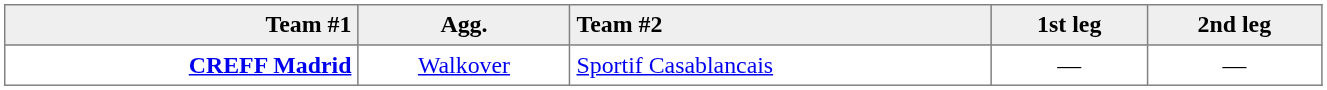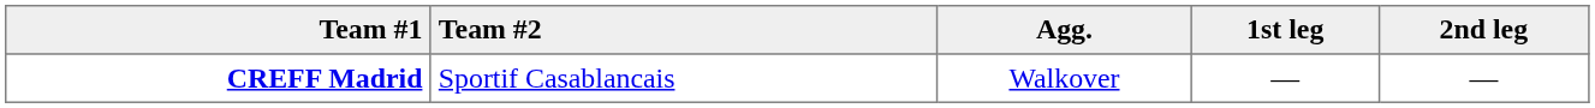 <table border=1 cellspacing=0 cellpadding=4 style="border-collapse: collapse;" width=70%>
 <tr bgcolor="efefef">
 <th align=right>Team #1</th>
+<th align=left>Team #2</th>
 <th>Agg.</th>
-<th align=left>Team #2</th>
 <th>1st leg</th>
 <th>2nd leg</th>
 </tr>
 <tr>
 <td align=right><strong><a href='#'>CREFF Madrid</a></strong> </td>
+<td> <a href='#'>Sportif Casablancais</a></td>
 <td align=center><a href='#'>Walkover</a></td>
-<td> <a href='#'>Sportif Casablancais</a></td>
 <td align=center>—</td>
 <td align=center>—</td>
 </tr>
 </table>
